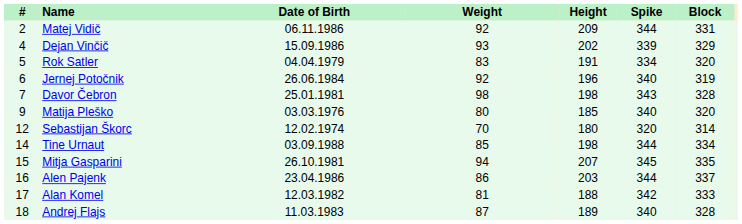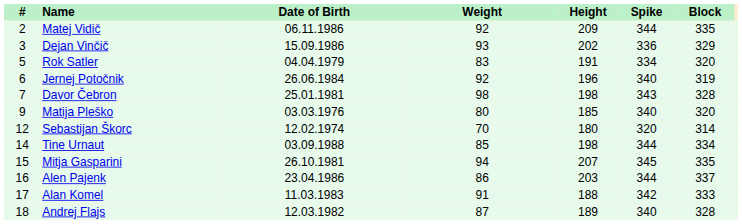 <table border=0 cellpadding=2 cellspacing=0  |- bgcolor=#FFECCE style="text-align:center; font-size:90%;" width=100%>
 <tr bgcolor=#BBF0C9>
 <th width=5%>#</th>
 <th width=25% align=left>Name</th>
 <th width=25%>Date of Birth</th>
 <th width=21%>Weight</th>
 <th width=8%>Height</th>
 <th width=8%>Spike</th>
 <th width=8%>Block</th>
 </tr>
 <tr bgcolor=#E7FAEC>
 <td>2</td>
 <td align=left><a href='#'>Matej Vidič</a></td>
 <td>06.11.1986</td>
 <td>92</td>
 <td>209</td>
 <td>344</td>
-<td>331</td>
+<td>335</td>
 <td></td>
 </tr>
 <tr bgcolor=#E7FAEC>
-<td>4</td>
+<td>3</td>
 <td align=left><a href='#'>Dejan Vinčič</a></td>
 <td>15.09.1986</td>
 <td>93</td>
 <td>202</td>
-<td>339</td>
+<td>336</td>
 <td>329</td>
 <td></td>
 </tr>
 <tr bgcolor=#E7FAEC>
 <td>5</td>
 <td align=left><a href='#'>Rok Satler</a></td>
 <td>04.04.1979</td>
 <td>83</td>
 <td>191</td>
 <td>334</td>
 <td>320</td>
 <td></td>
 </tr>
 <tr bgcolor=#E7FAEC>
 <td>6</td>
 <td align=left><a href='#'>Jernej Potočnik</a></td>
 <td>26.06.1984</td>
 <td>92</td>
 <td>196</td>
 <td>340</td>
 <td>319</td>
 <td></td>
 </tr>
 <tr bgcolor=#E7FAEC>
 <td>7</td>
 <td align=left><a href='#'>Davor Čebron</a></td>
 <td>25.01.1981</td>
 <td>98</td>
 <td>198</td>
 <td>343</td>
 <td>328</td>
 <td></td>
 </tr>
 <tr bgcolor=#E7FAEC>
 <td>9</td>
 <td align=left><a href='#'>Matija Pleško</a></td>
 <td>03.03.1976</td>
 <td>80</td>
 <td>185</td>
 <td>340</td>
 <td>320</td>
 <td></td>
 </tr>
 <tr bgcolor=#E7FAEC>
 <td>12</td>
 <td align=left><a href='#'>Sebastijan Škorc</a></td>
 <td>12.02.1974</td>
 <td>70</td>
 <td>180</td>
 <td>320</td>
 <td>314</td>
 <td></td>
 </tr>
 <tr bgcolor=#E7FAEC>
 <td>14</td>
 <td align=left><a href='#'>Tine Urnaut</a></td>
 <td>03.09.1988</td>
 <td>85</td>
 <td>198</td>
 <td>344</td>
 <td>334</td>
 <td></td>
 </tr>
 <tr bgcolor=#E7FAEC>
 <td>15</td>
 <td align=left><a href='#'>Mitja Gasparini</a></td>
 <td>26.10.1981</td>
 <td>94</td>
 <td>207</td>
 <td>345</td>
 <td>335</td>
 <td></td>
 </tr>
 <tr bgcolor=#E7FAEC>
 <td>16</td>
 <td align=left><a href='#'>Alen Pajenk</a></td>
 <td>23.04.1986</td>
 <td>86</td>
 <td>203</td>
 <td>344</td>
 <td>337</td>
 <td></td>
 </tr>
 <tr bgcolor=#E7FAEC>
 <td>17</td>
 <td align=left><a href='#'>Alan Komel</a></td>
-<td>12.03.1982</td>
-<td>81</td>
+<td>11.03.1983</td>
+<td>91</td>
 <td>188</td>
 <td>342</td>
 <td>333</td>
 <td></td>
 </tr>
 <tr bgcolor=#E7FAEC>
 <td>18</td>
 <td align=left><a href='#'>Andrej Flajs</a></td>
-<td>11.03.1983</td>
+<td>12.03.1982</td>
 <td>87</td>
 <td>189</td>
 <td>340</td>
 <td>328</td>
 <td></td>
 </tr>
 </table>
